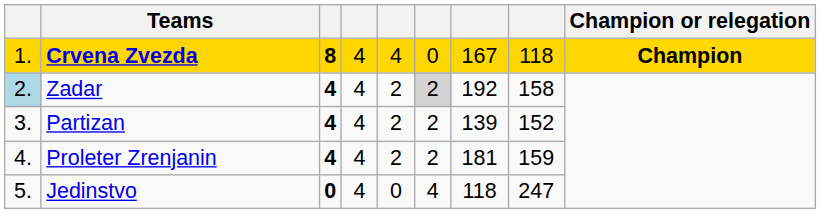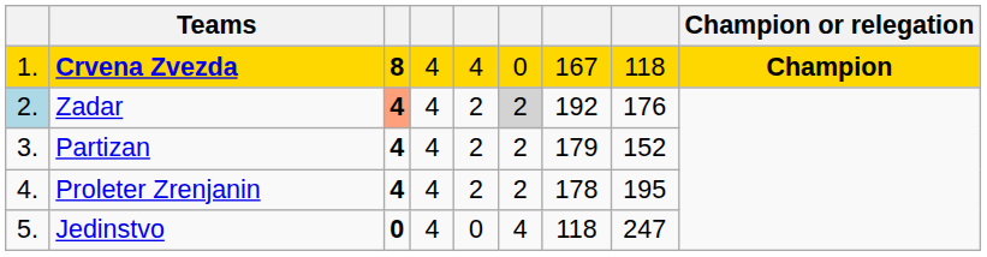 <table class="wikitable" style="text-align: center;">
 <tr>
 <th width=20></th>
 <th width=200>Teams</th>
 <th></th>
 <th width=20></th>
 <th width=20></th>
 <th width=20></th>
 <th width=35></th>
 <th width=35></th>
 <th>Champion or relegation</th>
 </tr>
 <tr bgcolor=gold>
 <td>1.</td>
 <td style="text-align:left;"><strong><a href='#'>Crvena Zvezda</a></strong></td>
 <td><strong>8</strong></td>
 <td>4</td>
 <td>4</td>
 <td>0</td>
 <td>167</td>
 <td>118</td>
 <td><strong>Champion</strong></td>
 </tr>
 <tr align=center>
 <td style="background: lightblue;">2.</td>
 <td style="text-align:left;"><a href='#'>Zadar</a></td>
-<td><strong>4</strong></td>
+<td style="background: lightsalmon;"><strong>4</strong></td>
 <td>4</td>
 <td>2</td>
 <td style="background: lightgrey;">2</td>
 <td>192</td>
-<td>158</td>
+<td>176</td>
 </tr>
 <tr align=center>
 <td>3.</td>
 <td style="text-align:left;"><a href='#'>Partizan</a></td>
 <td><strong>4</strong></td>
 <td>4</td>
 <td>2</td>
 <td>2</td>
-<td>139</td>
+<td>179</td>
 <td>152</td>
 </tr>
 <tr align=center>
 <td>4.</td>
 <td style="text-align:left;"><a href='#'>Proleter Zrenjanin</a></td>
 <td><strong>4</strong></td>
 <td>4</td>
 <td>2</td>
 <td>2</td>
-<td>181</td>
-<td>159</td>
+<td>178</td>
+<td>195</td>
 </tr>
 <tr align=center>
 <td>5.</td>
 <td style="text-align:left;"><a href='#'>Jedinstvo</a></td>
 <td><strong>0</strong></td>
 <td>4</td>
 <td>0</td>
 <td>4</td>
 <td>118</td>
 <td>247</td>
 </tr>
 </table>
